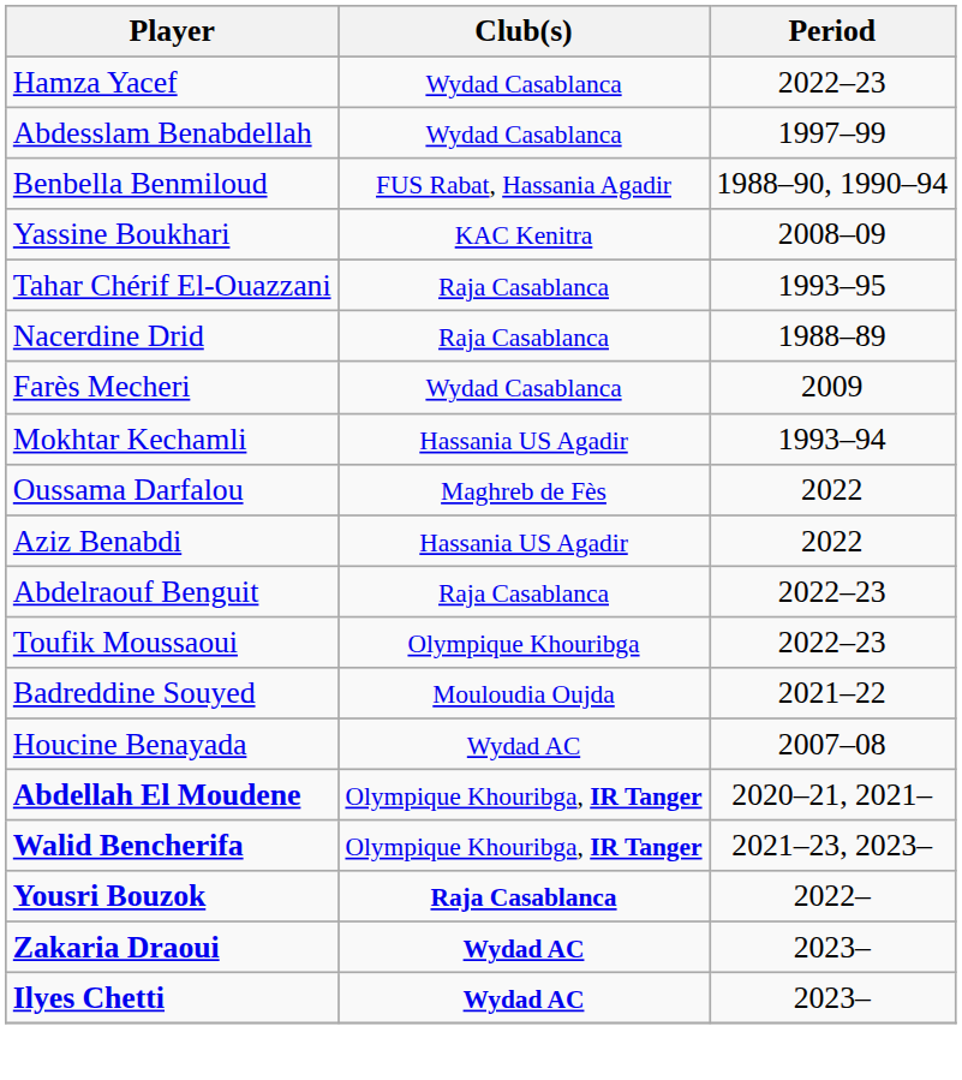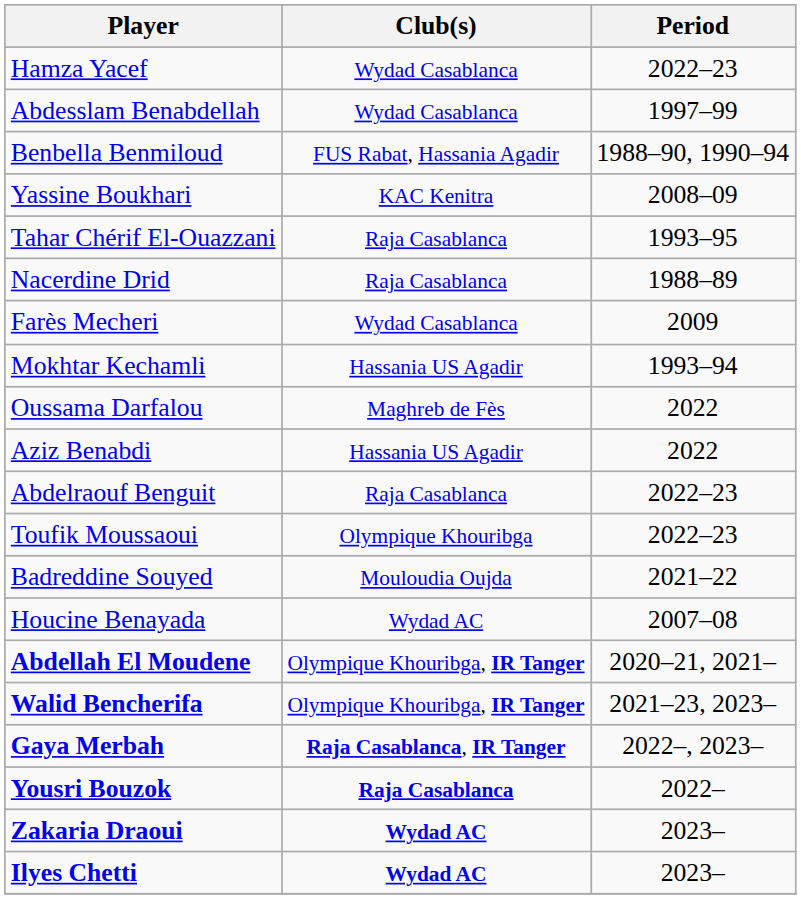 <table class="wikitable collapsible collapsed" style="text-align:center;font-size:95%">
 <tr>
 <th scope="col">Player</th>
 <th scope="col" class="unsortable">Club(s)</th>
 <th scope="col">Period</th>
 </tr>
 <tr>
 <td align="left"><a href='#'>Hamza Yacef</a></td>
 <td><small><a href='#'>Wydad Casablanca</a></small></td>
 <td>2022–23</td>
 </tr>
 <tr>
 <td align="left"><a href='#'>Abdesslam Benabdellah</a></td>
 <td><small><a href='#'>Wydad Casablanca</a></small></td>
 <td>1997–99</td>
 </tr>
 <tr>
 <td align="left"><a href='#'>Benbella Benmiloud</a></td>
 <td><small><a href='#'>FUS Rabat</a>, <a href='#'>Hassania Agadir</a></small></td>
 <td>1988–90, 1990–94</td>
 </tr>
 <tr>
 <td align="left"><a href='#'>Yassine Boukhari</a></td>
 <td><small><a href='#'>KAC Kenitra</a></small></td>
 <td>2008–09</td>
 </tr>
 <tr>
 <td align="left"><a href='#'>Tahar Chérif El-Ouazzani</a></td>
 <td><small><a href='#'>Raja Casablanca</a></small></td>
 <td>1993–95</td>
 </tr>
 <tr>
 <td align="left"><a href='#'>Nacerdine Drid</a></td>
 <td><small><a href='#'>Raja Casablanca</a></small></td>
 <td>1988–89</td>
 </tr>
 <tr>
 <td align="left"><a href='#'>Farès Mecheri</a></td>
 <td><small><a href='#'>Wydad Casablanca</a></small></td>
 <td>2009</td>
 </tr>
 <tr>
 <td align="left"><a href='#'>Mokhtar Kechamli</a></td>
 <td><small><a href='#'>Hassania US Agadir</a></small></td>
 <td>1993–94</td>
 </tr>
 <tr>
 <td align="left"><a href='#'>Oussama Darfalou</a></td>
 <td><small><a href='#'>Maghreb de Fès</a></small></td>
 <td>2022</td>
 </tr>
 <tr>
 <td align="left"><a href='#'>Aziz Benabdi</a></td>
 <td><small><a href='#'>Hassania US Agadir</a></small></td>
 <td>2022</td>
 </tr>
 <tr>
 <td align="left"><a href='#'>Abdelraouf Benguit</a></td>
 <td><small><a href='#'>Raja Casablanca</a></small></td>
 <td>2022–23</td>
 </tr>
 <tr>
 <td align="left"><a href='#'>Toufik Moussaoui</a></td>
 <td><small><a href='#'>Olympique Khouribga</a></small></td>
 <td>2022–23</td>
 </tr>
 <tr>
 <td align="left"><a href='#'>Badreddine Souyed</a></td>
 <td><small><a href='#'>Mouloudia Oujda</a></small></td>
 <td>2021–22</td>
 </tr>
 <tr>
 <td align="left"><a href='#'>Houcine Benayada</a></td>
 <td><small><a href='#'>Wydad AC</a></small></td>
 <td>2007–08</td>
 </tr>
 <tr>
 <td align="left"><strong><a href='#'>Abdellah El Moudene</a></strong></td>
 <td><small><a href='#'>Olympique Khouribga</a>, <strong><a href='#'>IR Tanger</a></strong></small></td>
 <td>2020–21, 2021–</td>
 </tr>
 <tr>
 <td align="left"><strong><a href='#'>Walid Bencherifa</a></strong></td>
 <td><small><a href='#'>Olympique Khouribga</a>, <strong><a href='#'>IR Tanger</a></strong></small></td>
 <td>2021–23, 2023–</td>
 </tr>
 <tr>
+<td align="left"><strong><a href='#'>Gaya Merbah</a></strong></td>
+<td><small><strong><a href='#'>Raja Casablanca</a></strong>, <strong><a href='#'>IR Tanger</a></strong></small></td>
+<td>2022–, 2023–</td>
+</tr>
+<tr>
 <td align="left"><strong><a href='#'>Yousri Bouzok</a></strong></td>
 <td><small><strong><a href='#'>Raja Casablanca</a></strong></small></td>
 <td>2022–</td>
 </tr>
 <tr>
 <td align="left"><strong><a href='#'>Zakaria Draoui</a></strong></td>
 <td><small><strong><a href='#'>Wydad AC</a></strong></small></td>
 <td>2023–</td>
 </tr>
 <tr>
 <td align="left"><strong><a href='#'>Ilyes Chetti</a></strong></td>
 <td><small><strong><a href='#'>Wydad AC</a></strong></small></td>
 <td>2023–</td>
 </tr>
 <tr>
 </tr>
 </table>
